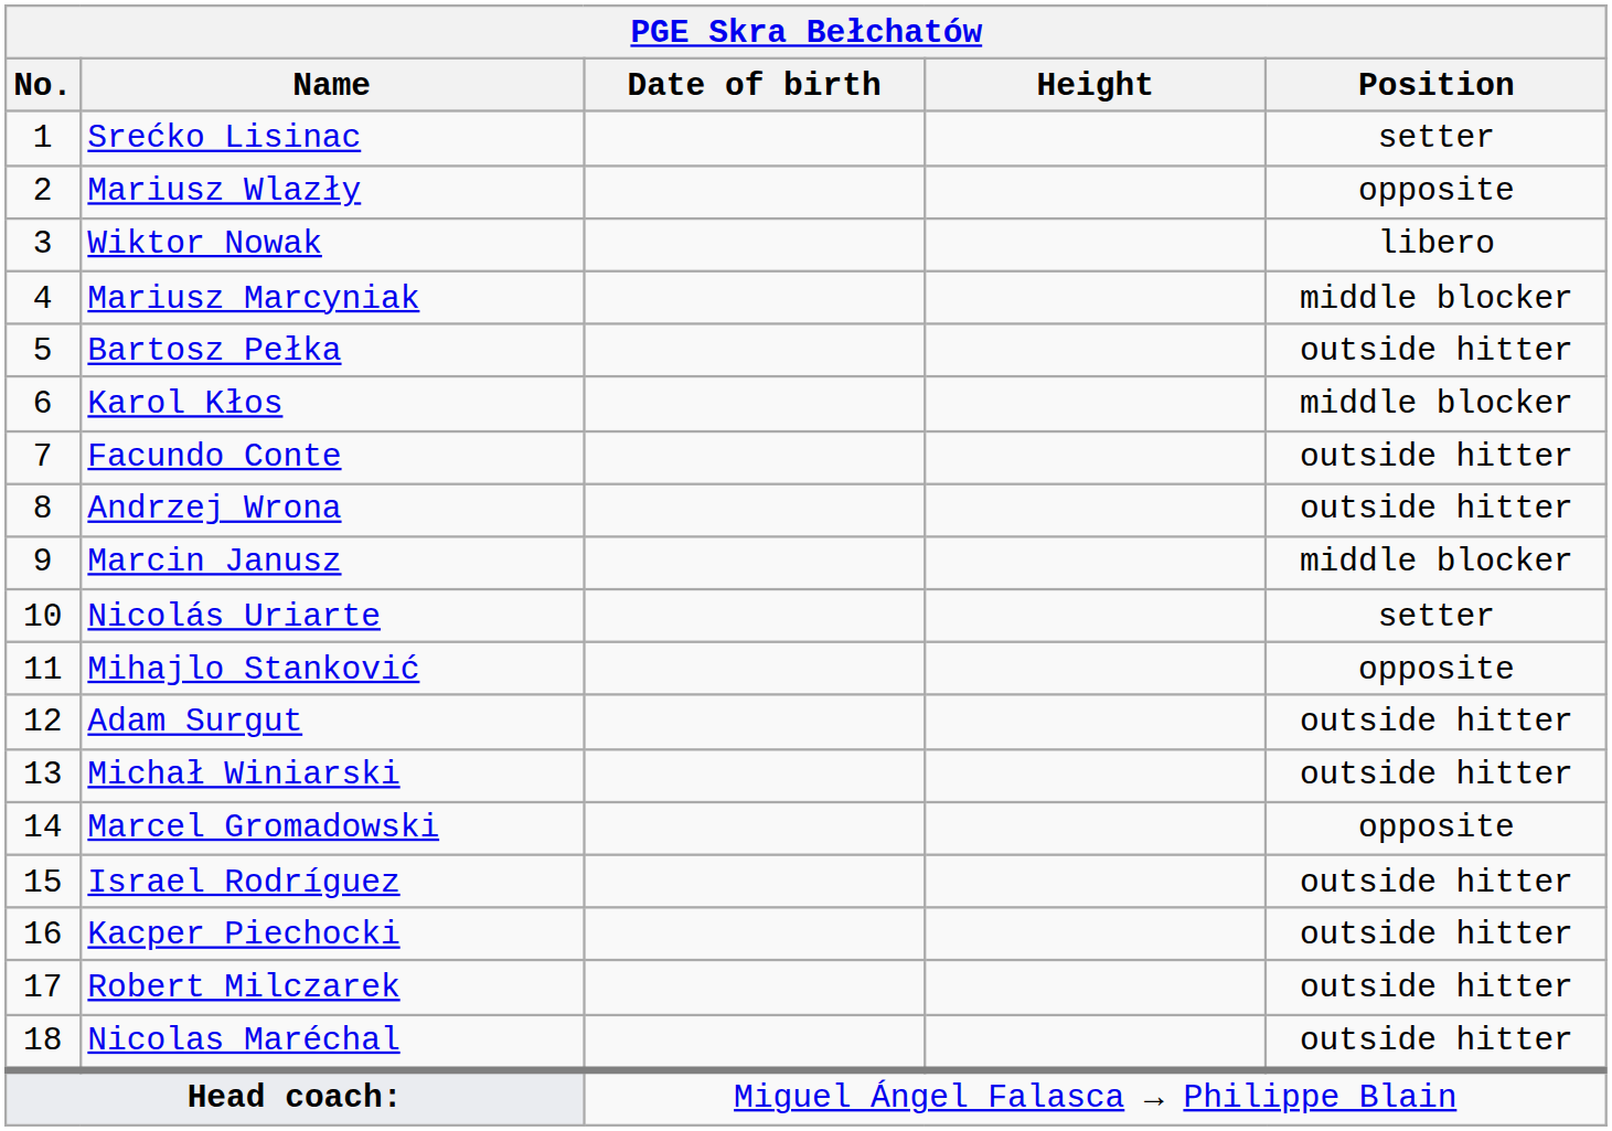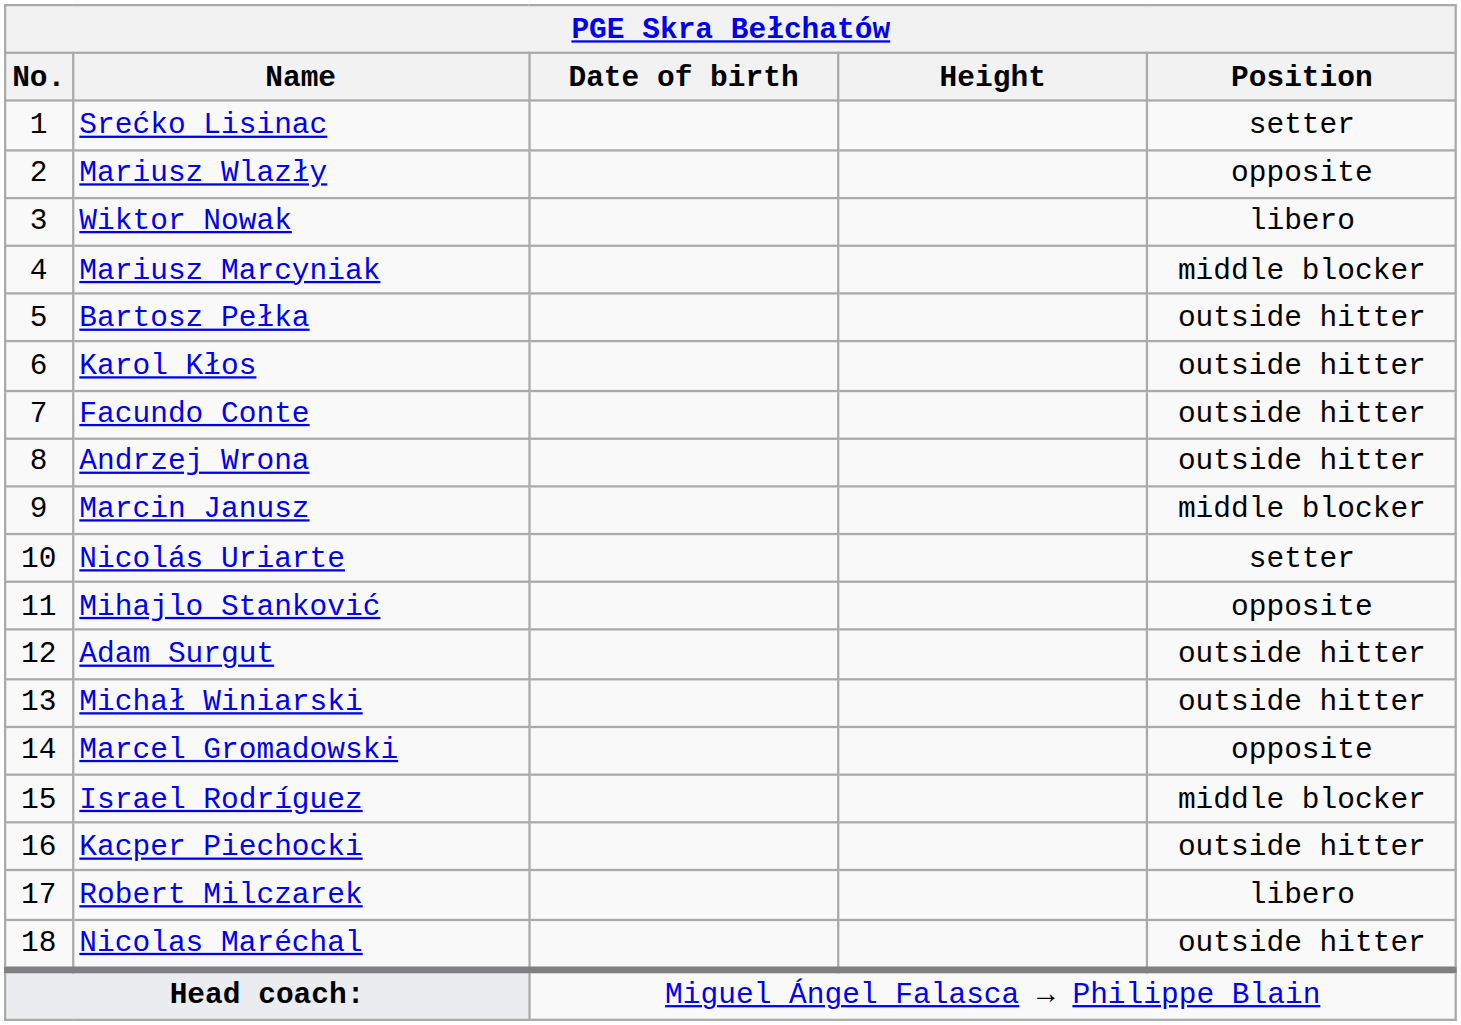 <table class="wikitable collapsible collapsed" style="font-size:100%; text-align:center">
 <tr>
 <th colspan=5 style="width:30em"><a href='#'>PGE Skra Bełchatów</a></th>
 </tr>
 <tr>
 <th>No.</th>
 <th style="width:15em">Name</th>
 <th style="width:10em">Date of birth</th>
 <th style="width:10em">Height</th>
 <th style="width:10em">Position</th>
 </tr>
 <tr>
 <td>1</td>
 <td align=left> <a href='#'>Srećko Lisinac</a></td>
 <td align=right></td>
 <td></td>
 <td>setter</td>
 </tr>
 <tr>
 <td>2</td>
 <td align=left> <a href='#'>Mariusz Wlazły</a></td>
 <td align=right></td>
 <td></td>
 <td>opposite</td>
 </tr>
 <tr>
 <td>3</td>
 <td align=left> <a href='#'>Wiktor Nowak</a></td>
 <td align=right></td>
 <td></td>
 <td>libero</td>
 </tr>
 <tr>
 <td>4</td>
 <td align=left> <a href='#'>Mariusz Marcyniak</a></td>
 <td align=right></td>
 <td></td>
 <td>middle blocker</td>
 </tr>
 <tr>
 <td>5</td>
 <td align=left> <a href='#'>Bartosz Pełka</a></td>
 <td align=right></td>
 <td></td>
 <td>outside hitter</td>
 </tr>
 <tr>
 <td>6</td>
 <td align=left> <a href='#'>Karol Kłos</a></td>
 <td align=right></td>
 <td></td>
-<td>middle blocker</td>
+<td>outside hitter</td>
 </tr>
 <tr>
 <td>7</td>
 <td align=left> <a href='#'>Facundo Conte</a></td>
 <td align=right></td>
 <td></td>
 <td>outside hitter</td>
 </tr>
 <tr>
 <td>8</td>
 <td align=left> <a href='#'>Andrzej Wrona</a></td>
 <td align=right></td>
 <td></td>
 <td>outside hitter</td>
 </tr>
 <tr>
 <td>9</td>
 <td align=left> <a href='#'>Marcin Janusz</a></td>
 <td align=right></td>
 <td></td>
 <td>middle blocker</td>
 </tr>
 <tr>
 <td>10</td>
 <td align=left> <a href='#'>Nicolás Uriarte</a></td>
 <td align=right></td>
 <td></td>
 <td>setter</td>
 </tr>
 <tr>
 <td>11</td>
 <td align=left> <a href='#'>Mihajlo Stanković</a></td>
 <td align=right></td>
 <td></td>
 <td>opposite</td>
 </tr>
 <tr>
 <td>12</td>
 <td align=left> <a href='#'>Adam Surgut</a></td>
 <td align=right></td>
 <td></td>
 <td>outside hitter</td>
 </tr>
 <tr>
 <td>13</td>
 <td align=left> <a href='#'>Michał Winiarski</a></td>
 <td align=right></td>
 <td></td>
 <td>outside hitter</td>
 </tr>
 <tr>
 <td>14</td>
 <td align=left> <a href='#'>Marcel Gromadowski</a></td>
 <td align=right></td>
 <td></td>
 <td>opposite</td>
 </tr>
 <tr>
 <td>15</td>
 <td align=left> <a href='#'>Israel Rodríguez</a></td>
 <td align=right></td>
 <td></td>
-<td>outside hitter</td>
+<td>middle blocker</td>
 </tr>
 <tr>
 <td>16</td>
 <td align=left> <a href='#'>Kacper Piechocki</a></td>
 <td align=right></td>
 <td></td>
 <td>outside hitter</td>
 </tr>
 <tr>
 <td>17</td>
 <td align=left> <a href='#'>Robert Milczarek</a></td>
 <td align=right></td>
 <td></td>
-<td>outside hitter</td>
+<td>libero</td>
 </tr>
 <tr>
 <td>18</td>
 <td align=left> <a href='#'>Nicolas Maréchal</a></td>
 <td align=right></td>
 <td></td>
 <td>outside hitter</td>
 </tr>
 <tr style="border-top: 3px solid grey">
 <td colspan=2 style="background:#EAECF0"><strong>Head coach:</strong></td>
 <td colspan=3> <a href='#'>Miguel Ángel Falasca</a> →  <a href='#'>Philippe Blain</a></td>
 </tr>
 </table>
